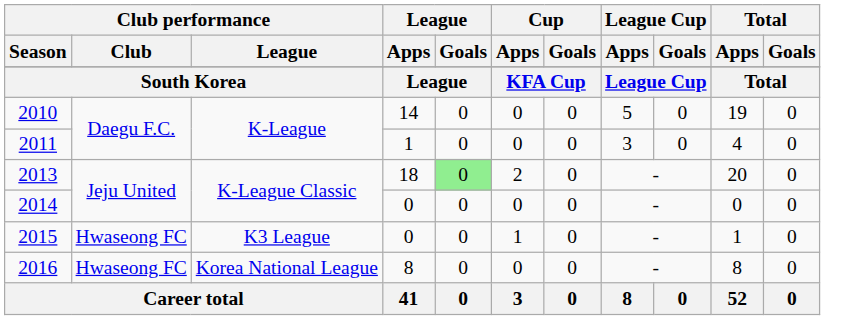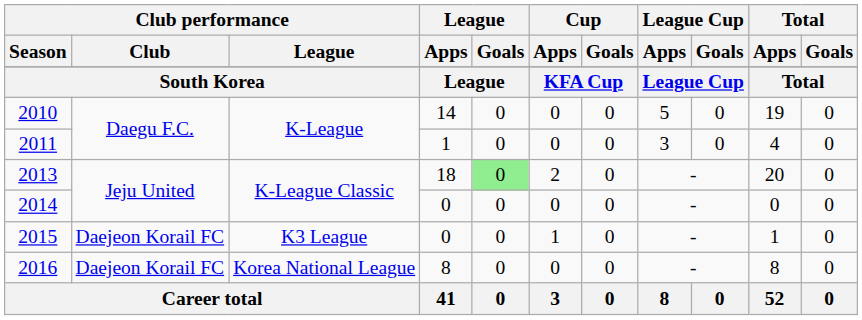 <table class="wikitable" style="text-align:center">
 <tr>
 <th colspan=3>Club performance</th>
 <th colspan=2>League</th>
 <th colspan=2>Cup</th>
 <th colspan=2>League Cup</th>
 <th colspan=2>Total</th>
 </tr>
 <tr>
 <th>Season</th>
 <th>Club</th>
 <th>League</th>
 <th>Apps</th>
 <th>Goals</th>
 <th>Apps</th>
 <th>Goals</th>
 <th>Apps</th>
 <th>Goals</th>
 <th>Apps</th>
 <th>Goals</th>
 </tr>
 <tr>
 </tr>
 <tr>
 <th colspan=3>South Korea</th>
 <th colspan=2>League</th>
 <th colspan=2><a href='#'>KFA Cup</a></th>
 <th colspan=2><a href='#'>League Cup</a></th>
 <th colspan=2>Total</th>
 </tr>
 <tr>
 <td><a href='#'>2010</a></td>
 <td rowspan="2"><a href='#'>Daegu F.C.</a></td>
 <td rowspan="2"><a href='#'>K-League</a></td>
 <td>14</td>
 <td>0</td>
 <td>0</td>
 <td>0</td>
 <td>5</td>
 <td>0</td>
 <td>19</td>
 <td>0</td>
 </tr>
 <tr>
 <td><a href='#'>2011</a></td>
 <td>1</td>
 <td>0</td>
 <td>0</td>
 <td>0</td>
 <td>3</td>
 <td>0</td>
 <td>4</td>
 <td>0</td>
 </tr>
 <tr>
 <td><a href='#'>2013</a></td>
 <td rowspan="2"><a href='#'>Jeju United</a></td>
 <td rowspan="2"><a href='#'>K-League Classic</a></td>
 <td>18</td>
 <td style="background: lightgreen;">0</td>
 <td>2</td>
 <td>0</td>
 <td colspan="2">-</td>
 <td>20</td>
 <td>0</td>
 </tr>
 <tr>
 <td><a href='#'>2014</a></td>
 <td>0</td>
 <td>0</td>
 <td>0</td>
 <td>0</td>
 <td colspan="2">-</td>
 <td>0</td>
 <td>0</td>
 </tr>
 <tr>
 <td><a href='#'>2015</a></td>
-<td rowspan="1"><a href='#'>Hwaseong FC</a></td>
+<td rowspan="1"><a href='#'>Daejeon Korail FC</a></td>
 <td rowspan="1"><a href='#'>K3 League</a></td>
 <td>0</td>
 <td>0</td>
 <td>1</td>
 <td>0</td>
 <td colspan="2">-</td>
 <td>1</td>
 <td>0</td>
 </tr>
 <tr>
 <td><a href='#'>2016</a></td>
-<td rowspan="1"><a href='#'>Hwaseong FC</a></td>
+<td rowspan="1"><a href='#'>Daejeon Korail FC</a></td>
 <td rowspan="1"><a href='#'>Korea National League</a></td>
 <td>8</td>
 <td>0</td>
 <td>0</td>
 <td>0</td>
 <td colspan="2">-</td>
 <td>8</td>
 <td>0</td>
 </tr>
 <tr>
 <th colspan=3>Career total</th>
 <th>41</th>
 <th>0</th>
 <th>3</th>
 <th>0</th>
 <th>8</th>
 <th>0</th>
 <th>52</th>
 <th>0</th>
 </tr>
 </table>
